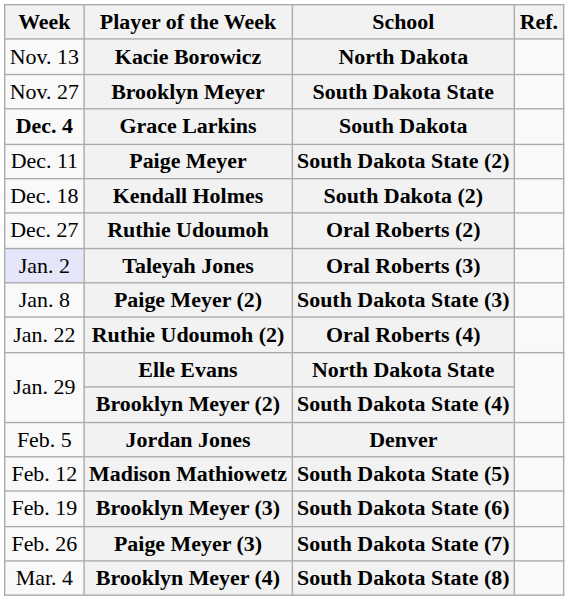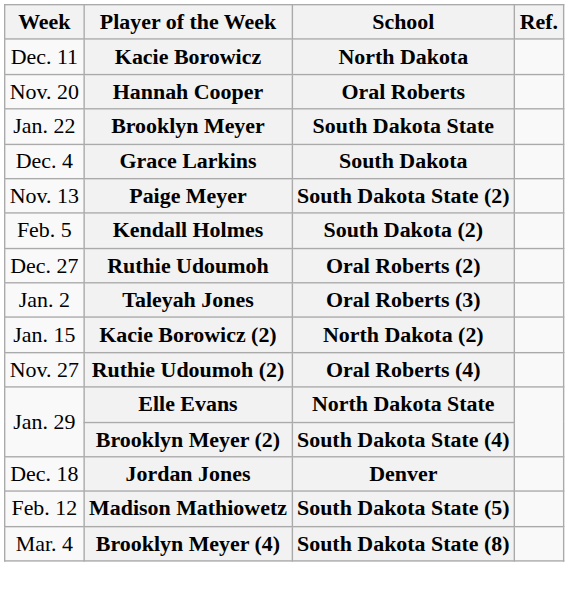 <table class=wikitable style="text-align:center">
 <tr>
 <th>Week</th>
 <th>Player of the Week</th>
 <th>School</th>
 <th>Ref.</th>
 </tr>
 <tr>
-<td>Nov. 13</td>
+<td>Dec. 11</td>
 <th style=>Kacie Borowicz</th>
 <th style=>North Dakota</th>
 <td></td>
 </tr>
 <tr>
-<td>Nov. 27</td>
+<td>Nov. 20</td>
+<th style=>Hannah Cooper</th>
+<th style=>Oral Roberts</th>
+<td></td>
+</tr>
+<tr>
+<td>Jan. 22</td>
 <th style=>Brooklyn Meyer</th>
 <th style=>South Dakota State</th>
 <td></td>
 </tr>
 <tr>
-<td><strong>Dec. 4</strong></td>
+<td>Dec. 4</td>
 <th style=>Grace Larkins</th>
 <th style=>South Dakota</th>
 <td></td>
 </tr>
 <tr>
-<td>Dec. 11</td>
+<td>Nov. 13</td>
 <th style=>Paige Meyer</th>
 <th style=>South Dakota State (2)</th>
 <td></td>
 </tr>
 <tr>
-<td>Dec. 18</td>
+<td>Feb. 5</td>
 <th style=>Kendall Holmes</th>
 <th style=>South Dakota (2)</th>
 <td></td>
 </tr>
 <tr>
 <td>Dec. 27</td>
 <th style=>Ruthie Udoumoh</th>
 <th style=>Oral Roberts (2)</th>
 <td></td>
 </tr>
 <tr>
-<td style="background: lavender;">Jan. 2</td>
+<td>Jan. 2</td>
 <th style=>Taleyah Jones</th>
 <th style=>Oral Roberts (3)</th>
 <td></td>
 </tr>
 <tr>
-<td>Jan. 8</td>
-<th style=>Paige Meyer (2)</th>
-<th style=>South Dakota State (3)</th>
+<td>Jan. 15</td>
+<th style=>Kacie Borowicz (2)</th>
+<th style=>North Dakota (2)</th>
 <td></td>
 </tr>
 <tr>
-<td>Jan. 22</td>
+<td>Nov. 27</td>
 <th style=>Ruthie Udoumoh (2)</th>
 <th style=>Oral Roberts (4)</th>
 <td></td>
 </tr>
 <tr>
 <td rowspan=2>Jan. 29</td>
 <th style=>Elle Evans</th>
 <th style=>North Dakota State</th>
 <td rowspan=2></td>
 </tr>
 <tr>
 <th style=>Brooklyn Meyer (2)</th>
 <th style=>South Dakota State (4)</th>
 </tr>
 <tr>
-<td>Feb. 5</td>
+<td>Dec. 18</td>
 <th style=>Jordan Jones</th>
 <th style=>Denver</th>
 <td></td>
 </tr>
 <tr>
 <td>Feb. 12</td>
 <th style=>Madison Mathiowetz</th>
 <th style=>South Dakota State (5)</th>
 <td></td>
 </tr>
 <tr>
-<td>Feb. 19</td>
-<th style=>Brooklyn Meyer (3)</th>
-<th style=>South Dakota State (6)</th>
-<td></td>
-</tr>
-<tr>
-<td>Feb. 26</td>
-<th style=>Paige Meyer (3)</th>
-<th style=>South Dakota State (7)</th>
-<td></td>
-</tr>
-<tr>
 <td>Mar. 4</td>
 <th style=>Brooklyn Meyer (4)</th>
 <th style=>South Dakota State (8)</th>
 <td></td>
 </tr>
 </table>
